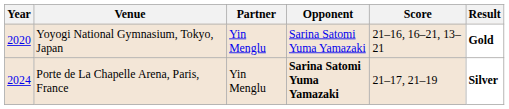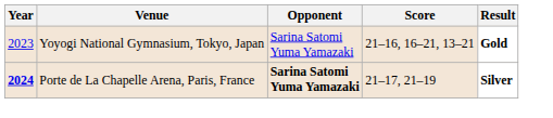 <table class="sortable wikitable" style="font-size: 90%;">
 <tr>
 <th>Year</th>
 <th>Venue</th>
-<th>Partner</th>
 <th>Opponent</th>
 <th>Score</th>
 <th>Result</th>
 </tr>
 <tr style="background:#F3E6D7">
-<td align="center"><a href='#'>2020</a></td>
+<td align="center"><a href='#'>2023</a></td>
 <td align="left">Yoyogi National Gymnasium, Tokyo, Japan</td>
-<td align="left"> <a href='#'>Yin Menglu</a></td>
 <td align="left"> <a href='#'>Sarina Satomi</a><br> <a href='#'>Yuma Yamazaki</a></td>
 <td align="left">21–16, 16–21, 13–21</td>
 <td style="text-align:left; background:white"> <strong>Gold</strong></td>
 </tr>
 <tr style="background:#F3E6D7">
-<td align="center"><a href='#'>2024</a></td>
+<td align="center"><strong><a href='#'>2024</a></strong></td>
 <td align="left">Porte de La Chapelle Arena, Paris, France</td>
-<td align="left"> Yin Menglu</td>
 <td align="left"><strong> Sarina Satomi<br> Yuma Yamazaki</strong></td>
 <td align="left">21–17, 21–19</td>
 <td style="text-align:left; background:white"> <strong>Silver</strong></td>
 </tr>
 </table>
